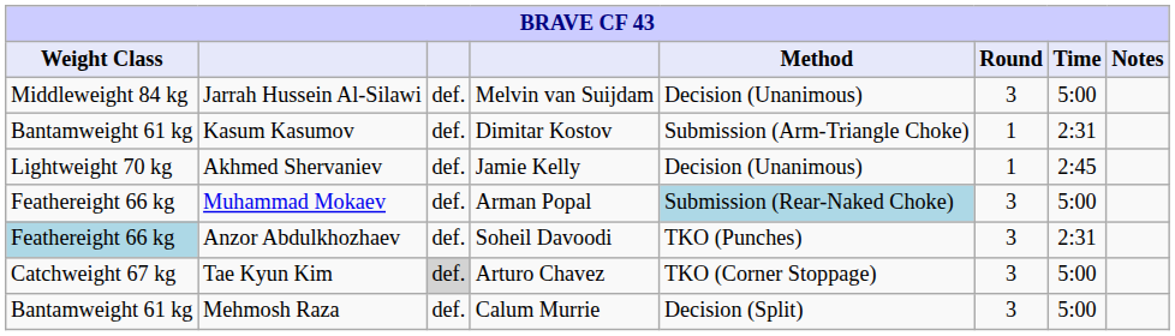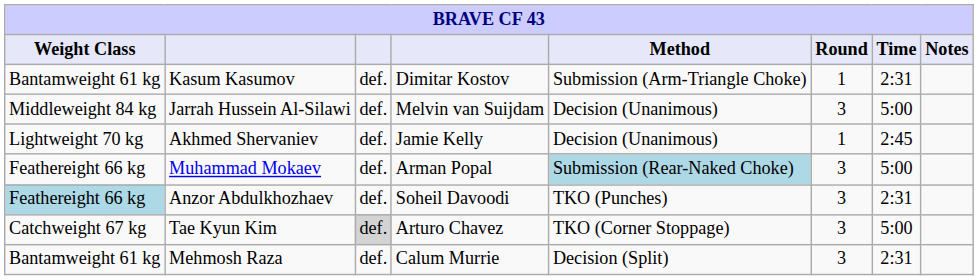 <table class="wikitable" style="font-size: 80%;">
 <tr>
 <th colspan="8" style="background-color: #ccf; color: #000080; text-align: center;"><strong>BRAVE CF 43</strong></th>
 </tr>
 <tr>
 <th colspan="1" style="background-color: #E6E8FA; color: #000000; text-align: center;">Weight Class</th>
 <th colspan="1" style="background-color: #E6E8FA; color: #000000; text-align: center;"></th>
 <th colspan="1" style="background-color: #E6E8FA; color: #000000; text-align: center;"></th>
 <th colspan="1" style="background-color: #E6E8FA; color: #000000; text-align: center;"></th>
 <th colspan="1" style="background-color: #E6E8FA; color: #000000; text-align: center;">Method</th>
 <th colspan="1" style="background-color: #E6E8FA; color: #000000; text-align: center;">Round</th>
 <th colspan="1" style="background-color: #E6E8FA; color: #000000; text-align: center;">Time</th>
 <th colspan="1" style="background-color: #E6E8FA; color: #000000; text-align: center;">Notes</th>
 </tr>
 <tr>
+<td>Bantamweight 61 kg</td>
+<td> Kasum Kasumov</td>
+<td align=center>def.</td>
+<td> Dimitar Kostov</td>
+<td>Submission (Arm-Triangle Choke)</td>
+<td align=center>1</td>
+<td align=center>2:31</td>
+<td></td>
+</tr>
+<tr>
 <td>Middleweight 84 kg</td>
 <td> Jarrah Hussein Al-Silawi</td>
 <td align=center>def.</td>
 <td> Melvin van Suijdam</td>
 <td>Decision (Unanimous)</td>
 <td align=center>3</td>
 <td align=center>5:00</td>
-<td></td>
-</tr>
-<tr>
-<td>Bantamweight 61 kg</td>
-<td> Kasum Kasumov</td>
-<td align=center>def.</td>
-<td> Dimitar Kostov</td>
-<td>Submission (Arm-Triangle Choke)</td>
-<td align=center>1</td>
-<td align=center>2:31</td>
 <td></td>
 </tr>
 <tr>
 <td>Lightweight 70 kg</td>
 <td> Akhmed Shervaniev</td>
 <td align=center>def.</td>
 <td> Jamie Kelly</td>
 <td>Decision (Unanimous)</td>
 <td align=center>1</td>
 <td align=center>2:45</td>
 <td></td>
 </tr>
 <tr>
 <td>Feathereight 66 kg</td>
 <td> <a href='#'>Muhammad Mokaev</a></td>
 <td align=center>def.</td>
 <td> Arman Popal</td>
 <td style="background: lightblue;">Submission (Rear-Naked Choke)</td>
 <td align=center>3</td>
 <td align=center>5:00</td>
 <td></td>
 </tr>
 <tr>
 <td style="background: lightblue;">Feathereight 66 kg</td>
 <td> Anzor Abdulkhozhaev</td>
 <td align=center>def.</td>
 <td> Soheil Davoodi</td>
 <td>TKO (Punches)</td>
 <td align=center>3</td>
 <td align=center>2:31</td>
 <td></td>
 </tr>
 <tr>
 <td>Catchweight 67 kg</td>
 <td> Tae Kyun Kim</td>
 <td align=center style="background: lightgrey;">def.</td>
 <td> Arturo Chavez</td>
 <td>TKO (Corner Stoppage)</td>
 <td align=center>3</td>
 <td align=center>5:00</td>
 <td></td>
 </tr>
 <tr>
 <td>Bantamweight 61 kg</td>
 <td> Mehmosh Raza</td>
 <td align=center>def.</td>
 <td> Calum Murrie</td>
 <td>Decision (Split)</td>
 <td align=center>3</td>
-<td align=center>5:00</td>
+<td align=center>2:31</td>
 <td></td>
 </tr>
 </table>
